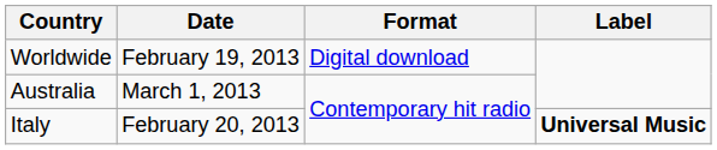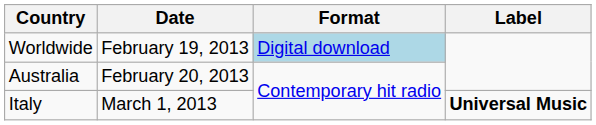 <table class="wikitable plainrowheaders">
 <tr>
 <th scope="col">Country</th>
 <th scope="col">Date</th>
 <th scope="col">Format</th>
 <th scope="col">Label</th>
 </tr>
 <tr>
 <td>Worldwide</td>
 <td>February 19, 2013</td>
-<td><a href='#'>Digital download</a></td>
+<td style="background: lightblue;"><a href='#'>Digital download</a></td>
 <td rowspan="2"></td>
 </tr>
 <tr>
 <td>Australia</td>
-<td>March 1, 2013</td>
+<td>February 20, 2013</td>
 <td rowspan="2"><a href='#'>Contemporary hit radio</a></td>
 </tr>
 <tr>
 <td>Italy</td>
-<td>February 20, 2013</td>
+<td>March 1, 2013</td>
 <td><strong>Universal Music</strong></td>
 </tr>
 </table>
